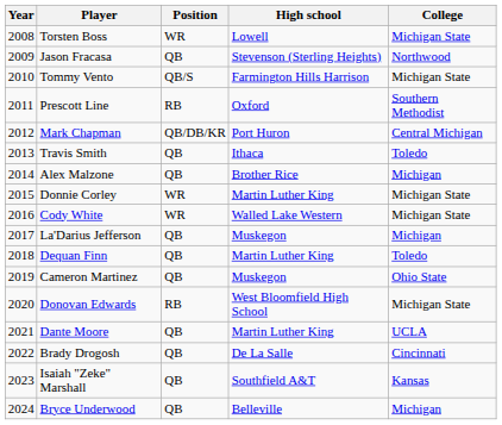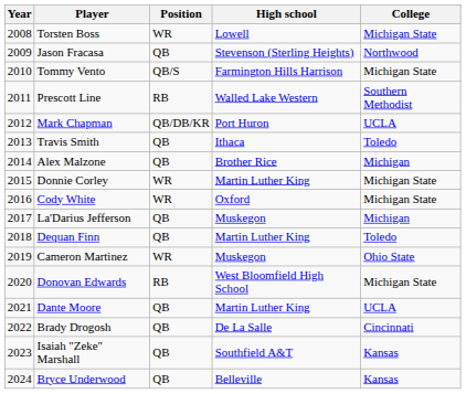 <table class="wikitable">
 <tr>
 <th>Year</th>
 <th>Player</th>
 <th>Position</th>
 <th>High school</th>
 <th>College</th>
 </tr>
 <tr>
 <td>2008</td>
 <td>Torsten Boss</td>
 <td>WR</td>
 <td><a href='#'>Lowell</a></td>
 <td><a href='#'>Michigan State</a></td>
 </tr>
 <tr>
 <td>2009</td>
 <td>Jason Fracasa</td>
 <td>QB</td>
 <td><a href='#'>Stevenson (Sterling Heights)</a></td>
 <td><a href='#'>Northwood</a></td>
 </tr>
 <tr>
 <td>2010</td>
 <td>Tommy Vento</td>
 <td>QB/S</td>
 <td><a href='#'>Farmington Hills Harrison</a></td>
 <td>Michigan State</td>
 </tr>
 <tr>
 <td>2011</td>
 <td>Prescott Line</td>
 <td>RB</td>
-<td><a href='#'>Oxford</a></td>
+<td><a href='#'>Walled Lake Western</a></td>
 <td><a href='#'>Southern Methodist</a></td>
 </tr>
 <tr>
 <td>2012</td>
 <td><a href='#'>Mark Chapman</a></td>
 <td>QB/DB/KR</td>
 <td><a href='#'>Port Huron</a></td>
-<td><a href='#'>Central Michigan</a></td>
+<td><a href='#'>UCLA</a></td>
 </tr>
 <tr>
 <td>2013</td>
 <td>Travis Smith</td>
 <td>QB</td>
 <td><a href='#'>Ithaca</a></td>
 <td><a href='#'>Toledo</a></td>
 </tr>
 <tr>
 <td>2014</td>
 <td>Alex Malzone</td>
 <td>QB</td>
 <td><a href='#'>Brother Rice</a></td>
 <td><a href='#'>Michigan</a></td>
 </tr>
 <tr>
 <td>2015</td>
 <td>Donnie Corley</td>
 <td>WR</td>
 <td><a href='#'>Martin Luther King</a></td>
 <td>Michigan State</td>
 </tr>
 <tr>
 <td>2016</td>
 <td><a href='#'>Cody White</a></td>
 <td>WR</td>
-<td><a href='#'>Walled Lake Western</a></td>
+<td><a href='#'>Oxford</a></td>
 <td>Michigan State</td>
 </tr>
 <tr>
 <td>2017</td>
 <td>La'Darius Jefferson</td>
 <td>QB</td>
 <td><a href='#'>Muskegon</a></td>
 <td><a href='#'>Michigan</a></td>
 </tr>
 <tr>
 <td>2018</td>
 <td><a href='#'>Dequan Finn</a></td>
 <td>QB</td>
 <td><a href='#'>Martin Luther King</a></td>
 <td><a href='#'>Toledo</a></td>
 </tr>
 <tr>
 <td>2019</td>
 <td>Cameron Martinez</td>
-<td>QB</td>
+<td>WR</td>
 <td><a href='#'>Muskegon</a></td>
 <td><a href='#'>Ohio State</a></td>
 </tr>
 <tr>
 <td>2020</td>
 <td><a href='#'>Donovan Edwards</a></td>
 <td>RB</td>
 <td><a href='#'>West Bloomfield High School</a></td>
 <td>Michigan State</td>
 </tr>
 <tr>
 <td>2021</td>
 <td><a href='#'>Dante Moore</a></td>
 <td>QB</td>
 <td><a href='#'>Martin Luther King</a></td>
 <td><a href='#'>UCLA</a></td>
 </tr>
 <tr>
 <td>2022</td>
 <td>Brady Drogosh</td>
 <td>QB</td>
 <td><a href='#'>De La Salle</a></td>
 <td><a href='#'>Cincinnati</a></td>
 </tr>
 <tr>
 <td>2023</td>
 <td>Isaiah "Zeke" Marshall</td>
 <td>QB</td>
 <td><a href='#'>Southfield A&T</a></td>
 <td><a href='#'>Kansas</a></td>
 </tr>
 <tr>
 <td>2024</td>
 <td><a href='#'>Bryce Underwood</a></td>
 <td>QB</td>
 <td><a href='#'>Belleville</a></td>
-<td><a href='#'>Michigan</a></td>
+<td><a href='#'>Kansas</a></td>
 </tr>
 </table>
